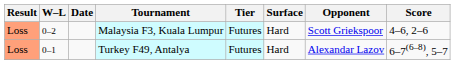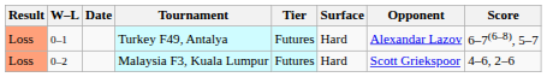 <table class="sortable wikitable">
 <tr>
 <th>Result</th>
 <th class="unsortable">W–L</th>
 <th>Date</th>
 <th>Tournament</th>
 <th>Tier</th>
 <th>Surface</th>
 <th>Opponent</th>
 <th class="unsortable">Score</th>
 </tr>
 <tr>
 <td bgcolor=ffa07a>Loss</td>
+<td><small>0–1</small></td>
+<td></td>
+<td style="background:#cffcff;">Turkey F49, Antalya</td>
+<td style="background:#cffcff;">Futures</td>
+<td>Hard</td>
+<td> <a href='#'>Alexandar Lazov</a></td>
+<td>6–7<sup>(6–8)</sup>, 5–7</td>
+</tr>
+<tr>
+<td bgcolor=ffa07a>Loss</td>
 <td><small>0–2</small></td>
 <td></td>
 <td style="background:#cffcff;">Malaysia F3, Kuala Lumpur</td>
 <td style="background:#cffcff;">Futures</td>
 <td>Hard</td>
 <td> <a href='#'>Scott Griekspoor</a></td>
 <td>4–6, 2–6</td>
 </tr>
-<tr>
-<td bgcolor=ffa07a>Loss</td>
-<td><small>0–1</small></td>
-<td></td>
-<td style="background:#cffcff;">Turkey F49, Antalya</td>
-<td style="background:#cffcff;">Futures</td>
-<td>Hard</td>
-<td> <a href='#'>Alexandar Lazov</a></td>
-<td>6–7<sup>(6–8)</sup>, 5–7</td>
-</tr>
 </table>
